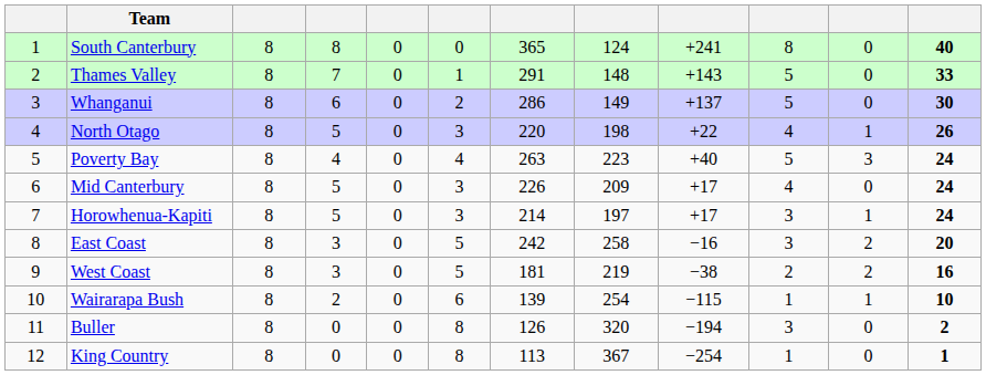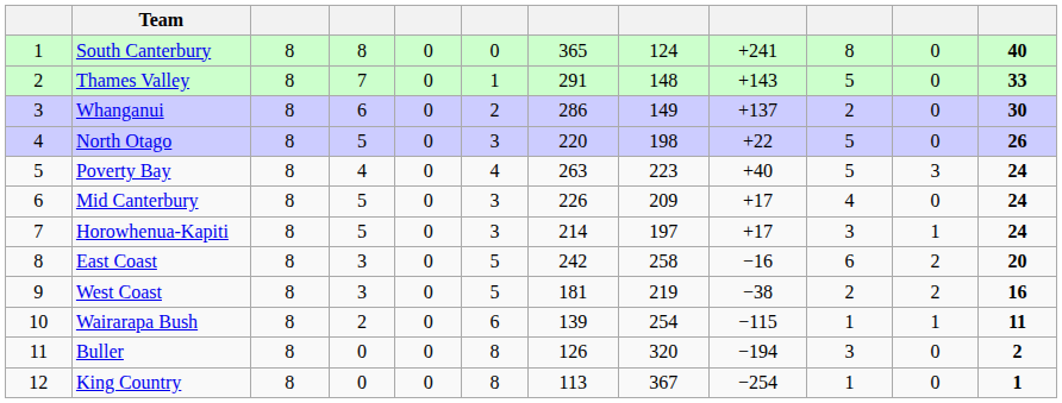 <table class="wikitable sortable" style="text-align:center;width:100%">
 <tr>
 <th abbr="Position" style="width:20px"></th>
 <th style="width:17%">Team</th>
 <th abbr="Played" style="width:25px"></th>
 <th abbr="Won" style="width:20px"></th>
 <th abbr="Drawn" style="width:20px"></th>
 <th abbr="Lost" style="width:20px"></th>
 <th abbr="Points for" style="width:30px"></th>
 <th abbr="Points against" style="width:30px"></th>
 <th abbr="Points difference" style="width:30px"></th>
 <th abbr="Bonus Points 1" style="width:28px"></th>
 <th abbr="Bonus Points 2" style="width:28px"></th>
 <th abbr="Points" style="width:25px"></th>
 </tr>
 <tr style="background:#cfc">
 <td>1</td>
 <td style="text-align:left"><a href='#'>South Canterbury</a></td>
 <td>8</td>
 <td>8</td>
 <td>0</td>
 <td>0</td>
 <td>365</td>
 <td>124</td>
 <td>+241</td>
 <td>8</td>
 <td>0</td>
 <td><strong>40</strong></td>
 </tr>
 <tr style="background:#cfc">
 <td>2</td>
 <td style="text-align:left"><a href='#'>Thames Valley</a></td>
 <td>8</td>
 <td>7</td>
 <td>0</td>
 <td>1</td>
 <td>291</td>
 <td>148</td>
 <td>+143</td>
 <td>5</td>
 <td>0</td>
 <td><strong>33</strong></td>
 </tr>
 <tr style="background:#ccf">
 <td>3</td>
 <td style="text-align:left"><a href='#'>Whanganui</a></td>
 <td>8</td>
 <td>6</td>
 <td>0</td>
 <td>2</td>
 <td>286</td>
 <td>149</td>
 <td>+137</td>
-<td>5</td>
+<td>2</td>
 <td>0</td>
 <td><strong>30</strong></td>
 </tr>
 <tr style="background:#ccf">
 <td>4</td>
 <td style="text-align:left"><a href='#'>North Otago</a></td>
 <td>8</td>
 <td>5</td>
 <td>0</td>
 <td>3</td>
 <td>220</td>
 <td>198</td>
 <td>+22</td>
-<td>4</td>
-<td>1</td>
+<td>5</td>
+<td>0</td>
 <td><strong>26</strong></td>
 </tr>
 <tr>
 <td>5</td>
 <td style="text-align:left"><a href='#'>Poverty Bay</a></td>
 <td>8</td>
 <td>4</td>
 <td>0</td>
 <td>4</td>
 <td>263</td>
 <td>223</td>
 <td>+40</td>
 <td>5</td>
 <td>3</td>
 <td><strong>24</strong></td>
 </tr>
 <tr>
 <td>6</td>
 <td style="text-align:left"><a href='#'>Mid Canterbury</a></td>
 <td>8</td>
 <td>5</td>
 <td>0</td>
 <td>3</td>
 <td>226</td>
 <td>209</td>
 <td>+17</td>
 <td>4</td>
 <td>0</td>
 <td><strong>24</strong></td>
 </tr>
 <tr>
 <td>7</td>
 <td style="text-align:left"><a href='#'>Horowhenua-Kapiti</a></td>
 <td>8</td>
 <td>5</td>
 <td>0</td>
 <td>3</td>
 <td>214</td>
 <td>197</td>
 <td>+17</td>
 <td>3</td>
 <td>1</td>
 <td><strong>24</strong></td>
 </tr>
 <tr>
 <td>8</td>
 <td style="text-align:left"><a href='#'>East Coast</a></td>
 <td>8</td>
 <td>3</td>
 <td>0</td>
 <td>5</td>
 <td>242</td>
 <td>258</td>
 <td>−16</td>
-<td>3</td>
+<td>6</td>
 <td>2</td>
 <td><strong>20</strong></td>
 </tr>
 <tr>
 <td>9</td>
 <td style="text-align:left"><a href='#'>West Coast</a></td>
 <td>8</td>
 <td>3</td>
 <td>0</td>
 <td>5</td>
 <td>181</td>
 <td>219</td>
 <td>−38</td>
 <td>2</td>
 <td>2</td>
 <td><strong>16</strong></td>
 </tr>
 <tr>
 <td>10</td>
 <td style="text-align:left"><a href='#'>Wairarapa Bush</a></td>
 <td>8</td>
 <td>2</td>
 <td>0</td>
 <td>6</td>
 <td>139</td>
 <td>254</td>
 <td>−115</td>
 <td>1</td>
 <td>1</td>
-<td><strong>10</strong></td>
+<td><strong>11</strong></td>
 </tr>
 <tr>
 <td>11</td>
 <td style="text-align:left"><a href='#'>Buller</a></td>
 <td>8</td>
 <td>0</td>
 <td>0</td>
 <td>8</td>
 <td>126</td>
 <td>320</td>
 <td>−194</td>
 <td>3</td>
 <td>0</td>
 <td><strong>2</strong></td>
 </tr>
 <tr>
 <td>12</td>
 <td style="text-align:left"><a href='#'>King Country</a></td>
 <td>8</td>
 <td>0</td>
 <td>0</td>
 <td>8</td>
 <td>113</td>
 <td>367</td>
 <td>−254</td>
 <td>1</td>
 <td>0</td>
 <td><strong>1</strong></td>
 </tr>
 </table>
